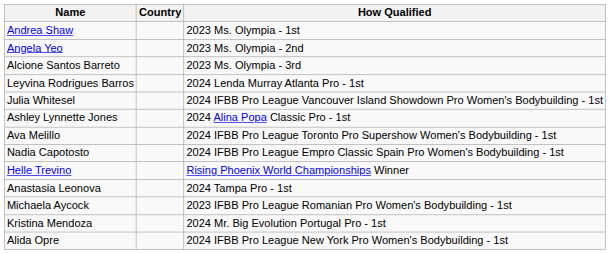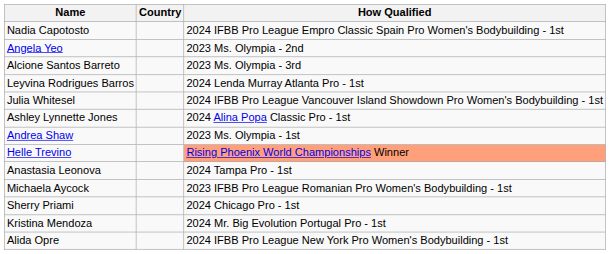 <table class="wikitable">
 <tr>
 <th>Name</th>
 <th>Country</th>
 <th>How Qualified</th>
 </tr>
 <tr>
-<td><a href='#'>Andrea Shaw</a></td>
+<td>Nadia Capotosto</td>
 <td></td>
-<td>2023 Ms. Olympia - 1st</td>
+<td>2024 IFBB Pro League Empro Classic Spain Pro Women's Bodybuilding - 1st</td>
 </tr>
 <tr>
 <td><a href='#'>Angela Yeo</a></td>
 <td></td>
 <td>2023 Ms. Olympia - 2nd</td>
 </tr>
 <tr>
 <td>Alcione Santos Barreto</td>
 <td></td>
 <td>2023 Ms. Olympia - 3rd</td>
 </tr>
 <tr>
 <td>Leyvina Rodrigues Barros</td>
 <td></td>
 <td>2024 Lenda Murray Atlanta Pro - 1st</td>
 </tr>
 <tr>
 <td>Julia Whitesel</td>
 <td></td>
 <td>2024 IFBB Pro League Vancouver Island Showdown Pro Women's Bodybuilding - 1st</td>
 </tr>
 <tr>
 <td>Ashley Lynnette Jones</td>
 <td></td>
 <td>2024 <a href='#'>Alina Popa</a> Classic Pro - 1st</td>
 </tr>
 <tr>
-<td>Ava Melillo</td>
+<td><a href='#'>Andrea Shaw</a></td>
 <td></td>
-<td>2024 IFBB Pro League Toronto Pro Supershow Women's Bodybuilding - 1st</td>
-</tr>
-<tr>
-<td>Nadia Capotosto</td>
-<td></td>
-<td>2024 IFBB Pro League Empro Classic Spain Pro Women's Bodybuilding - 1st</td>
+<td>2023 Ms. Olympia - 1st</td>
 </tr>
 <tr>
 <td><a href='#'>Helle Trevino</a></td>
 <td></td>
-<td><a href='#'>Rising Phoenix World Championships</a> Winner</td>
+<td style="background: lightsalmon;"><a href='#'>Rising Phoenix World Championships</a> Winner</td>
 </tr>
 <tr>
 <td>Anastasia Leonova</td>
 <td></td>
 <td>2024 Tampa Pro - 1st</td>
 </tr>
 <tr>
 <td>Michaela Aycock</td>
 <td></td>
 <td>2023 IFBB Pro League Romanian Pro Women's Bodybuilding - 1st</td>
 </tr>
 <tr>
+<td>Sherry Priami</td>
+<td></td>
+<td>2024 Chicago Pro - 1st</td>
+</tr>
+<tr>
 <td>Kristina Mendoza</td>
 <td></td>
 <td>2024 Mr. Big Evolution Portugal Pro - 1st</td>
 </tr>
 <tr>
 <td>Alida Opre</td>
 <td></td>
 <td>2024 IFBB Pro League New York Pro Women's Bodybuilding - 1st</td>
 </tr>
 </table>
